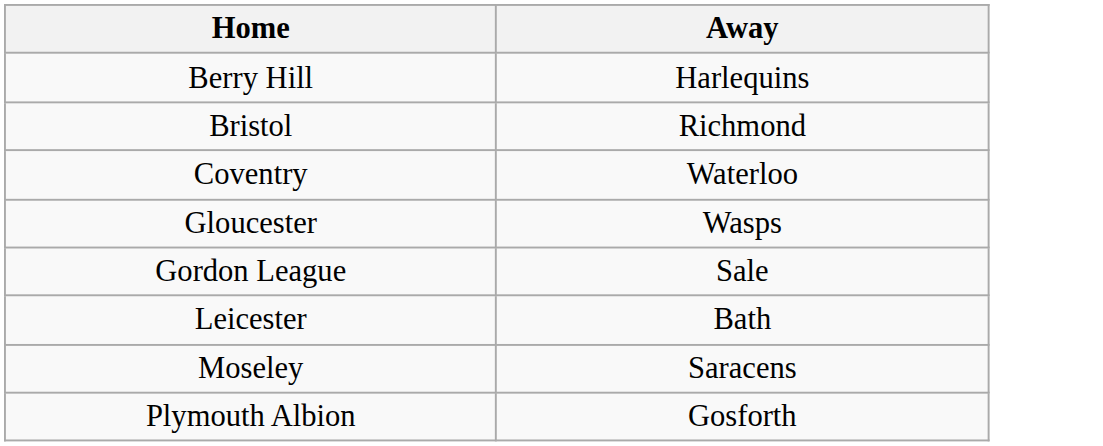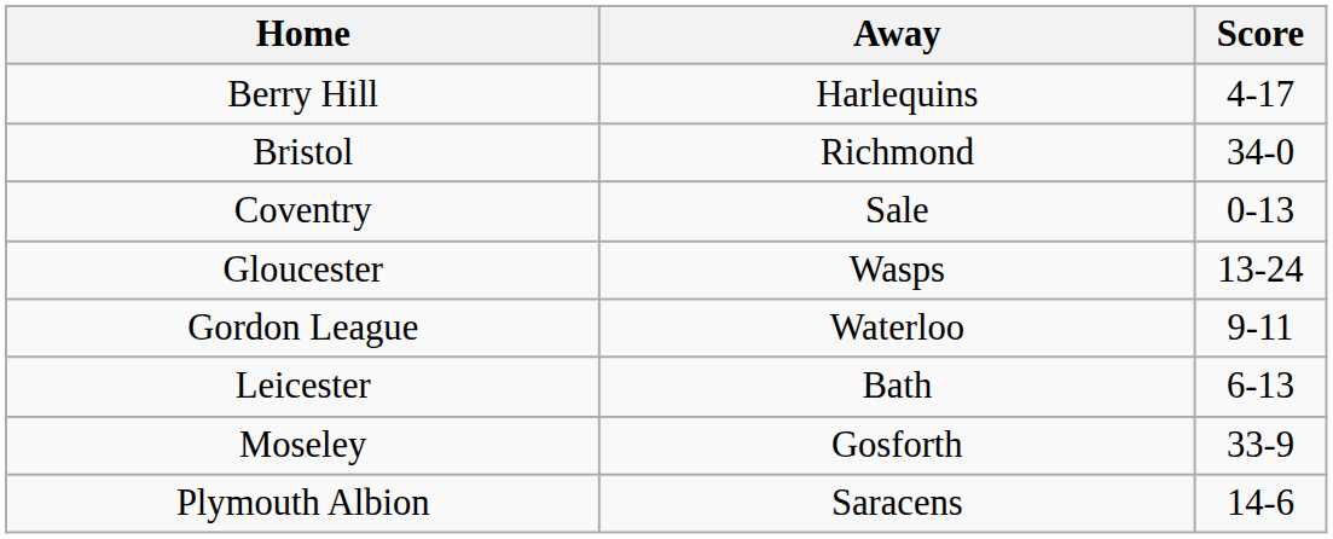 <table class="wikitable" style="text-align: center">
 <tr>
 <th width=250>Home</th>
 <th width=250>Away</th>
+<th width=50>Score</th>
 </tr>
 <tr>
 <td>Berry Hill</td>
 <td>Harlequins</td>
+<td>4-17</td>
 </tr>
 <tr>
 <td>Bristol</td>
 <td>Richmond</td>
+<td>34-0</td>
 </tr>
 <tr>
 <td>Coventry</td>
-<td>Waterloo</td>
+<td>Sale</td>
+<td>0-13</td>
 </tr>
 <tr>
 <td>Gloucester</td>
 <td>Wasps</td>
+<td>13-24</td>
 </tr>
 <tr>
 <td>Gordon League</td>
-<td>Sale</td>
+<td>Waterloo</td>
+<td>9-11</td>
 </tr>
 <tr>
 <td>Leicester</td>
 <td>Bath</td>
+<td>6-13</td>
 </tr>
 <tr>
 <td>Moseley</td>
-<td>Saracens</td>
+<td>Gosforth</td>
+<td>33-9</td>
 </tr>
 <tr>
 <td>Plymouth Albion</td>
-<td>Gosforth</td>
+<td>Saracens</td>
+<td>14-6</td>
 </tr>
 </table>
